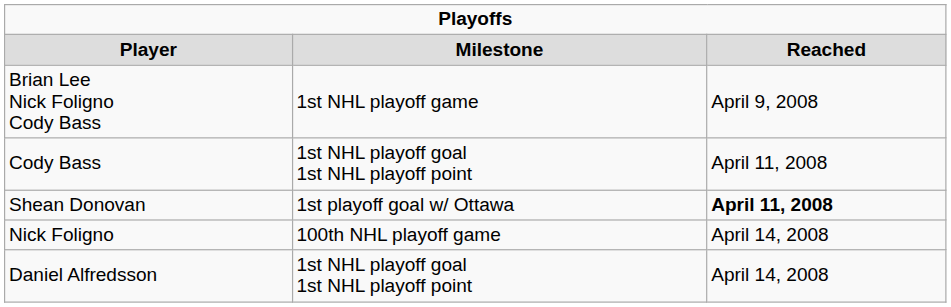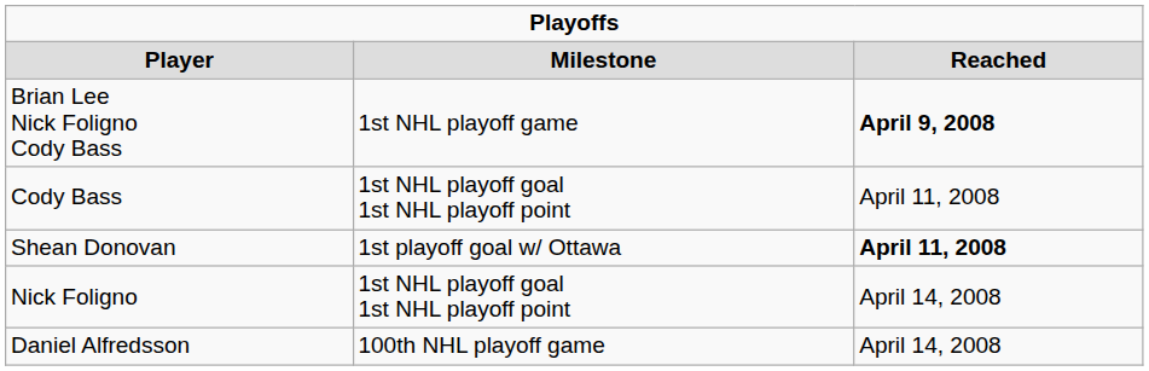 <table class="wikitable" style="width:50%;">
 <tr>
 <td colspan="10" style="text-align:center;"><strong>Playoffs</strong></td>
 </tr>
 <tr style="text-align:center; background:#ddd;">
 <td><strong>Player</strong></td>
 <td><strong>Milestone</strong></td>
 <td><strong>Reached</strong></td>
 </tr>
 <tr>
 <td>Brian Lee<br>Nick Foligno<br>Cody Bass</td>
 <td>1st NHL playoff game</td>
-<td>April 9, 2008</td>
+<td><strong>April 9, 2008</strong></td>
 </tr>
 <tr>
 <td>Cody Bass</td>
 <td>1st NHL playoff goal<br>1st NHL playoff point</td>
 <td>April 11, 2008</td>
 </tr>
 <tr>
 <td>Shean Donovan</td>
 <td>1st playoff goal w/ Ottawa</td>
 <td><strong>April 11, 2008</strong></td>
 </tr>
 <tr>
 <td>Nick Foligno</td>
-<td>100th NHL playoff game</td>
+<td>1st NHL playoff goal<br>1st NHL playoff point</td>
 <td>April 14, 2008</td>
 </tr>
 <tr>
 <td>Daniel Alfredsson</td>
-<td>1st NHL playoff goal<br>1st NHL playoff point</td>
+<td>100th NHL playoff game</td>
 <td>April 14, 2008</td>
 </tr>
 </table>
